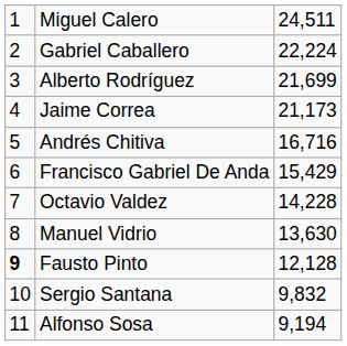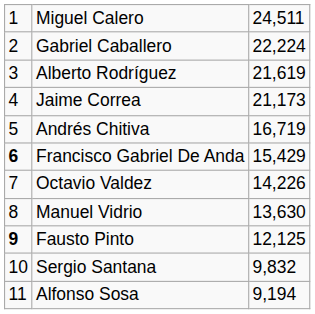 <table class="wikitable" border="1">
 <tr>
 <td>1</td>
 <td>Miguel Calero</td>
 <td>24,511</td>
 </tr>
 <tr>
 <td>2</td>
 <td>Gabriel Caballero</td>
 <td>22,224</td>
 </tr>
 <tr>
 <td>3</td>
 <td>Alberto Rodríguez</td>
-<td>21,699</td>
+<td>21,619</td>
 </tr>
 <tr>
 <td>4</td>
 <td>Jaime Correa</td>
 <td>21,173</td>
 </tr>
 <tr>
 <td>5</td>
 <td>Andrés Chitiva</td>
-<td>16,716</td>
+<td>16,719</td>
 </tr>
 <tr>
-<td>6</td>
+<td><strong>6</strong></td>
 <td>Francisco Gabriel De Anda</td>
 <td>15,429</td>
 </tr>
 <tr>
 <td>7</td>
 <td>Octavio Valdez</td>
-<td>14,228</td>
+<td>14,226</td>
 </tr>
 <tr>
 <td>8</td>
 <td>Manuel Vidrio</td>
 <td>13,630</td>
 </tr>
 <tr>
 <td><strong>9</strong></td>
 <td>Fausto Pinto</td>
-<td>12,128</td>
+<td>12,125</td>
 </tr>
 <tr>
 <td>10</td>
 <td>Sergio Santana</td>
 <td>9,832</td>
 </tr>
 <tr>
 <td>11</td>
 <td>Alfonso Sosa</td>
 <td>9,194</td>
 </tr>
 </table>
